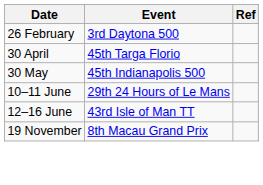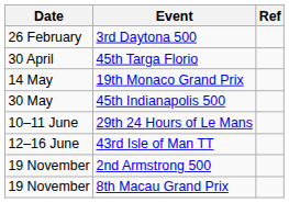 <table class="wikitable" style="font-size: 85%">
 <tr>
 <th>Date</th>
 <th>Event</th>
 <th>Ref</th>
 </tr>
 <tr>
 <td>26 February</td>
 <td><a href='#'>3rd Daytona 500</a></td>
 <td></td>
 </tr>
 <tr>
 <td>30 April</td>
 <td><a href='#'>45th Targa Florio</a></td>
+<td></td>
+</tr>
+<tr>
+<td>14 May</td>
+<td><a href='#'>19th Monaco Grand Prix</a></td>
 <td></td>
 </tr>
 <tr>
 <td>30 May</td>
 <td><a href='#'>45th Indianapolis 500</a></td>
 <td></td>
 </tr>
 <tr>
 <td>10–11 June</td>
 <td><a href='#'>29th 24 Hours of Le Mans</a></td>
 <td></td>
 </tr>
 <tr>
 <td>12–16 June</td>
 <td><a href='#'>43rd Isle of Man TT</a></td>
 <td></td>
 </tr>
 <tr>
 <td>19 November</td>
+<td><a href='#'>2nd Armstrong 500</a></td>
+<td></td>
+</tr>
+<tr>
+<td>19 November</td>
 <td><a href='#'>8th Macau Grand Prix</a></td>
 <td></td>
 </tr>
 </table>
